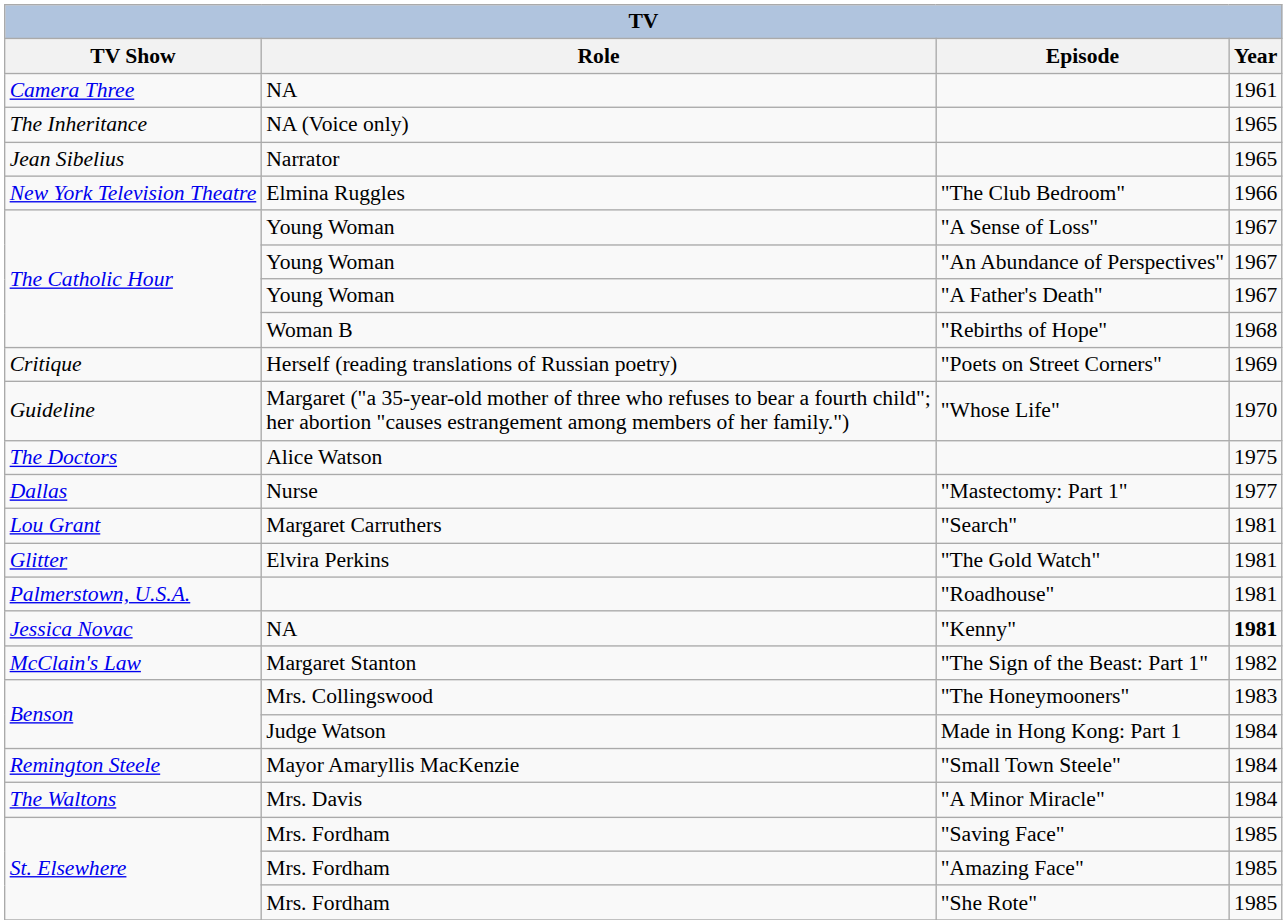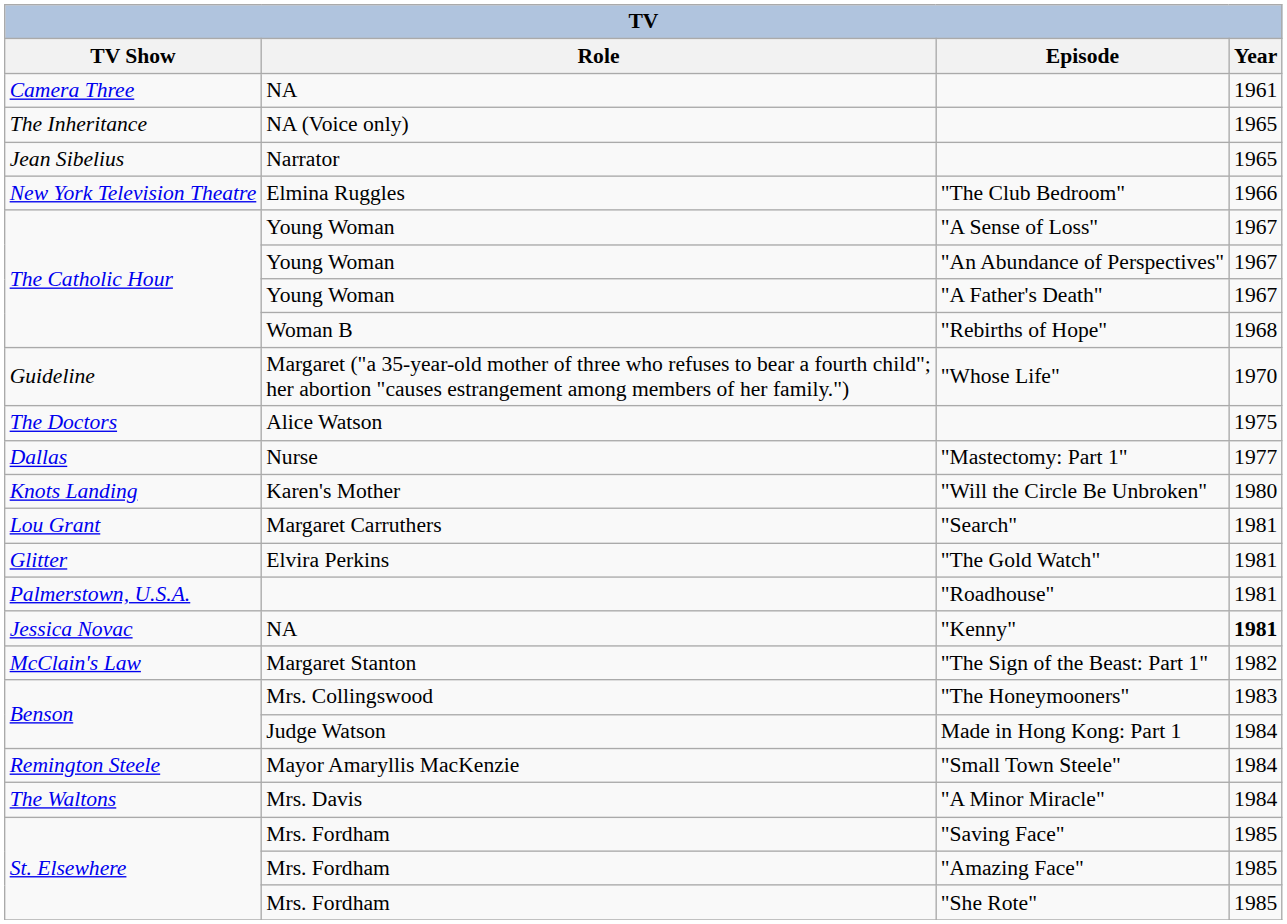 <table class="wikitable" style="font-size: 100%;">
 <tr>
 <th colspan="4" style="background: LightSteelBlue;">TV</th>
 </tr>
 <tr>
 <th>TV Show</th>
 <th>Role</th>
 <th>Episode</th>
 <th>Year</th>
 </tr>
 <tr>
 <td><em><a href='#'>Camera Three</a></em></td>
 <td>NA</td>
 <td></td>
 <td>1961</td>
 </tr>
 <tr>
 <td><em>The Inheritance</em></td>
 <td>NA (Voice only)</td>
 <td></td>
 <td>1965</td>
 </tr>
 <tr>
 <td><em>Jean Sibelius</em></td>
 <td>Narrator</td>
 <td></td>
 <td>1965</td>
 </tr>
 <tr>
 <td><em><a href='#'>New York Television Theatre</a></em></td>
 <td>Elmina Ruggles</td>
 <td>"The Club Bedroom"</td>
 <td>1966</td>
 </tr>
 <tr>
 <td rowspan=4><em><a href='#'>The Catholic Hour</a></em></td>
 <td>Young Woman</td>
 <td>"A Sense of Loss"</td>
 <td>1967</td>
 </tr>
 <tr>
 <td>Young Woman</td>
 <td>"An Abundance of Perspectives"</td>
 <td>1967</td>
 </tr>
 <tr>
 <td>Young Woman</td>
 <td>"A Father's Death"</td>
 <td>1967</td>
 </tr>
 <tr>
 <td>Woman B</td>
 <td>"Rebirths of Hope"</td>
 <td>1968</td>
 </tr>
 <tr>
-<td><em>Critique</em></td>
-<td>Herself (reading translations of Russian poetry)</td>
-<td>"Poets on Street Corners"</td>
-<td>1969</td>
-</tr>
-<tr>
 <td><em>Guideline</em></td>
 <td>Margaret ("a 35-year-old mother of three who refuses to bear a fourth child";<br>her abortion "causes estrangement among members of her family.")</td>
 <td>"Whose Life"</td>
 <td>1970</td>
 </tr>
 <tr>
 <td><em><a href='#'>The Doctors</a></em></td>
 <td>Alice Watson</td>
 <td></td>
 <td>1975</td>
 </tr>
 <tr>
 <td><em><a href='#'>Dallas</a></em></td>
 <td>Nurse</td>
 <td>"Mastectomy: Part 1"</td>
 <td>1977</td>
+</tr>
+<tr>
+<td><em><a href='#'>Knots Landing</a></em></td>
+<td>Karen's Mother</td>
+<td>"Will the Circle Be Unbroken"</td>
+<td>1980</td>
 </tr>
 <tr>
 <td><em><a href='#'>Lou Grant</a></em></td>
 <td>Margaret Carruthers</td>
 <td>"Search"</td>
 <td>1981</td>
 </tr>
 <tr>
 <td><em><a href='#'>Glitter</a></em></td>
 <td>Elvira Perkins</td>
 <td>"The Gold Watch"</td>
 <td>1981</td>
 </tr>
 <tr>
 <td><em><a href='#'>Palmerstown, U.S.A.</a></em></td>
 <td></td>
 <td>"Roadhouse"</td>
 <td>1981</td>
 </tr>
 <tr>
 <td><em><a href='#'>Jessica Novac</a></em></td>
 <td>NA</td>
 <td>"Kenny"</td>
 <td><strong>1981</strong></td>
 </tr>
 <tr>
 <td><em><a href='#'>McClain's Law</a></em></td>
 <td>Margaret Stanton</td>
 <td>"The Sign of the Beast: Part 1"</td>
 <td>1982</td>
 </tr>
 <tr>
 <td rowspan=2><em><a href='#'>Benson</a></em></td>
 <td>Mrs. Collingswood</td>
 <td>"The Honeymooners"</td>
 <td>1983</td>
 </tr>
 <tr>
 <td>Judge Watson</td>
 <td>Made in Hong Kong: Part 1</td>
 <td>1984</td>
 </tr>
 <tr>
 <td><em><a href='#'>Remington Steele</a></em></td>
 <td>Mayor Amaryllis MacKenzie</td>
 <td>"Small Town Steele"</td>
 <td>1984</td>
 </tr>
 <tr>
 <td><em><a href='#'>The Waltons</a></em></td>
 <td>Mrs. Davis</td>
 <td>"A Minor Miracle"</td>
 <td>1984</td>
 </tr>
 <tr>
 <td rowspan=3><em><a href='#'>St. Elsewhere</a></em></td>
 <td>Mrs. Fordham</td>
 <td>"Saving Face"</td>
 <td>1985</td>
 </tr>
 <tr>
 <td>Mrs. Fordham</td>
 <td>"Amazing Face"</td>
 <td>1985</td>
 </tr>
 <tr>
 <td>Mrs. Fordham</td>
 <td>"She Rote"</td>
 <td>1985</td>
 </tr>
 </table>
